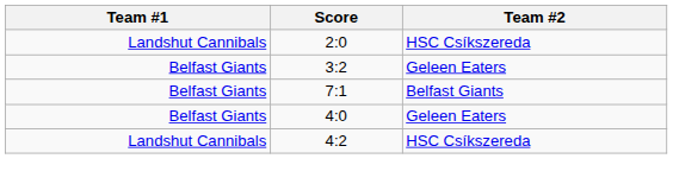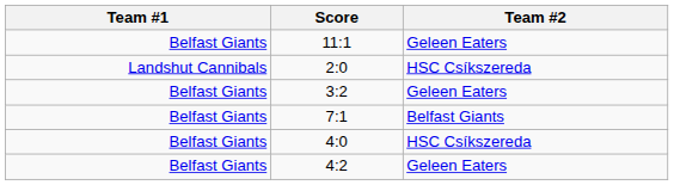 <table class="wikitable" style="text-align: center;">
 <tr>
 <th width=22%>Team #1</th>
 <th width=11%>Score</th>
 <th width=22%>Team #2</th>
+</tr>
+<tr>
+<td style="text-align: right;"><a href='#'>Belfast Giants</a> </td>
+<td>11:1</td>
+<td style="text-align: left;"> <a href='#'>Geleen Eaters</a></td>
 </tr>
 <tr>
 <td style="text-align: right;"><a href='#'>Landshut Cannibals</a> </td>
 <td>2:0</td>
 <td style="text-align: left;"> <a href='#'>HSC Csíkszereda</a></td>
 </tr>
 <tr>
 <td style="text-align: right;"><a href='#'>Belfast Giants</a> </td>
 <td>3:2</td>
 <td style="text-align: left;"> <a href='#'>Geleen Eaters</a></td>
 </tr>
 <tr>
 <td style="text-align: right;"><a href='#'>Belfast Giants</a> </td>
 <td>7:1</td>
 <td style="text-align: left;"> <a href='#'>Belfast Giants</a></td>
 </tr>
 <tr>
 <td style="text-align: right;"><a href='#'>Belfast Giants</a> </td>
 <td>4:0</td>
+<td style="text-align: left;"> <a href='#'>HSC Csíkszereda</a></td>
+</tr>
+<tr>
+<td style="text-align: right;"><a href='#'>Belfast Giants</a> </td>
+<td>4:2</td>
 <td style="text-align: left;"> <a href='#'>Geleen Eaters</a></td>
 </tr>
-<tr>
-<td style="text-align: right;"><a href='#'>Landshut Cannibals</a> </td>
-<td>4:2</td>
-<td style="text-align: left;"> <a href='#'>HSC Csíkszereda</a></td>
-</tr>
 </table>
